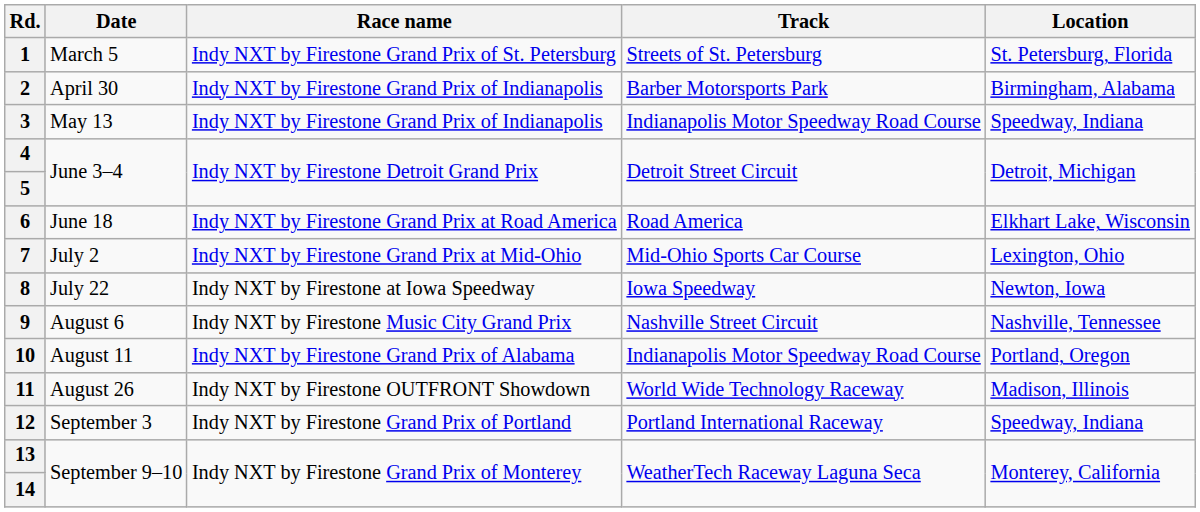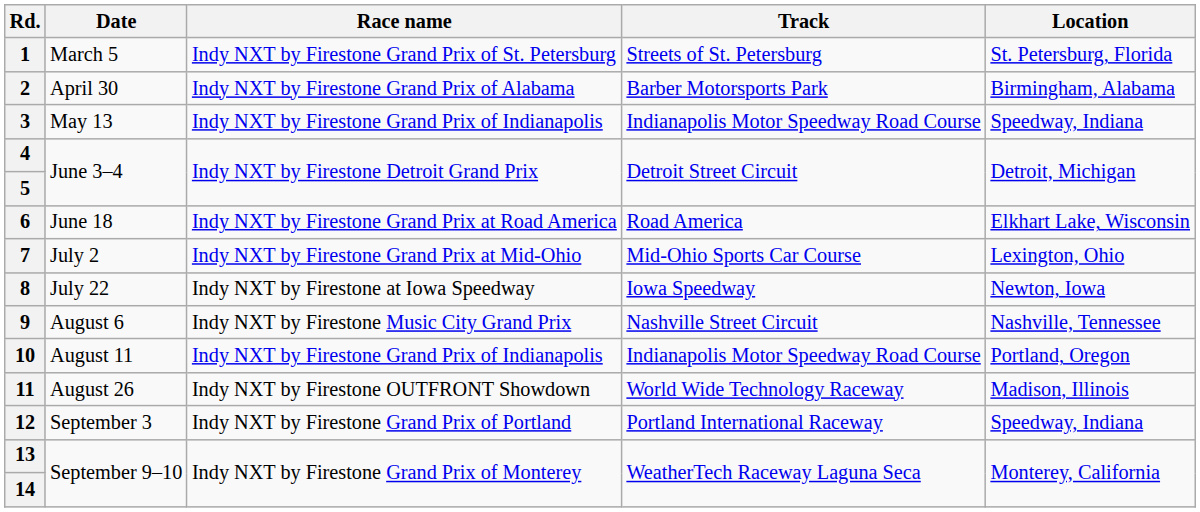 <table class="wikitable" style="font-size: 85%">
 <tr>
 <th>Rd.</th>
 <th>Date</th>
 <th>Race name</th>
 <th>Track</th>
 <th>Location</th>
 </tr>
 <tr>
 <th>1</th>
 <td>March 5</td>
 <td><a href='#'>Indy NXT by Firestone Grand Prix of St. Petersburg</a></td>
 <td> <a href='#'>Streets of St. Petersburg</a></td>
 <td><a href='#'>St. Petersburg, Florida</a></td>
 </tr>
 <tr>
 <th>2</th>
 <td>April 30</td>
-<td><a href='#'>Indy NXT by Firestone Grand Prix of Indianapolis</a></td>
+<td><a href='#'>Indy NXT by Firestone Grand Prix of Alabama</a></td>
 <td> <a href='#'>Barber Motorsports Park</a></td>
 <td><a href='#'>Birmingham, Alabama</a></td>
 </tr>
 <tr>
 <th>3</th>
 <td>May 13</td>
 <td><a href='#'>Indy NXT by Firestone Grand Prix of Indianapolis</a></td>
 <td> <a href='#'>Indianapolis Motor Speedway Road Course</a></td>
 <td><a href='#'>Speedway, Indiana</a></td>
 </tr>
 <tr>
 <th>4</th>
 <td rowspan="2">June 3–4</td>
 <td rowspan="2"><a href='#'>Indy NXT by Firestone Detroit Grand Prix</a></td>
 <td rowspan="2"> <a href='#'>Detroit Street Circuit</a></td>
 <td rowspan="2"><a href='#'>Detroit, Michigan</a></td>
 </tr>
 <tr>
 <th>5</th>
 </tr>
 <tr>
 <th>6</th>
 <td>June 18</td>
 <td><a href='#'>Indy NXT by Firestone Grand Prix at Road America</a></td>
 <td> <a href='#'>Road America</a></td>
 <td><a href='#'>Elkhart Lake, Wisconsin</a></td>
 </tr>
 <tr>
 <th>7</th>
 <td>July 2</td>
 <td><a href='#'>Indy NXT by Firestone Grand Prix at Mid-Ohio</a></td>
 <td> <a href='#'>Mid-Ohio Sports Car Course</a></td>
 <td><a href='#'>Lexington, Ohio</a></td>
 </tr>
 <tr>
 <th>8</th>
 <td>July 22</td>
 <td>Indy NXT by Firestone at Iowa Speedway</td>
 <td> <a href='#'>Iowa Speedway</a></td>
 <td><a href='#'>Newton, Iowa</a></td>
 </tr>
 <tr>
 <th>9</th>
 <td>August 6</td>
 <td>Indy NXT by Firestone <a href='#'>Music City Grand Prix</a></td>
 <td> <a href='#'>Nashville Street Circuit</a></td>
 <td><a href='#'>Nashville, Tennessee</a></td>
 </tr>
 <tr>
 <th>10</th>
 <td>August 11</td>
-<td><a href='#'>Indy NXT by Firestone Grand Prix of Alabama</a></td>
+<td><a href='#'>Indy NXT by Firestone Grand Prix of Indianapolis</a></td>
 <td> <a href='#'>Indianapolis Motor Speedway Road Course</a></td>
 <td><a href='#'>Portland, Oregon</a></td>
 </tr>
 <tr>
 <th>11</th>
 <td>August 26</td>
 <td>Indy NXT by Firestone OUTFRONT Showdown</td>
 <td> <a href='#'>World Wide Technology Raceway</a></td>
 <td><a href='#'>Madison, Illinois</a></td>
 </tr>
 <tr>
 <th>12</th>
 <td>September 3</td>
 <td>Indy NXT by Firestone <a href='#'>Grand Prix of Portland</a></td>
 <td> <a href='#'>Portland International Raceway</a></td>
 <td><a href='#'>Speedway, Indiana</a></td>
 </tr>
 <tr>
 <th>13</th>
 <td rowspan="2">September 9–10</td>
 <td rowspan="2">Indy NXT by Firestone <a href='#'>Grand Prix of Monterey</a></td>
 <td rowspan="2"> <a href='#'>WeatherTech Raceway Laguna Seca</a></td>
 <td rowspan="2"><a href='#'>Monterey, California</a></td>
 </tr>
 <tr>
 <th>14</th>
 </tr>
 </table>
